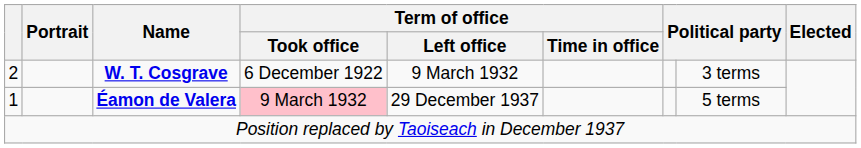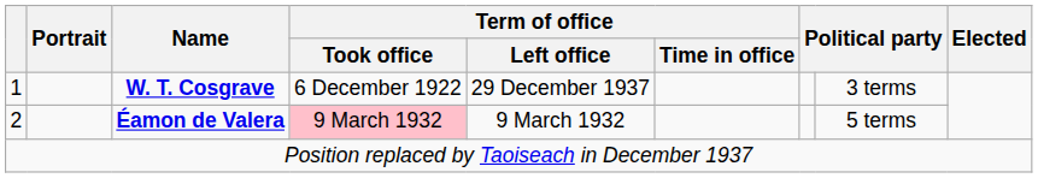 <table class="wikitable" style="text-align:center">
 <tr>
 <th rowspan=2></th>
 <th rowspan=2>Portrait</th>
 <th rowspan=2>Name<br></th>
 <th colspan=3>Term of office</th>
 <th colspan=2 rowspan=2>Political party</th>
 <th rowspan=2>Elected</th>
 </tr>
 <tr>
 <th>Took office</th>
 <th>Left office</th>
 <th>Time in office</th>
 </tr>
 <tr>
-<td>2</td>
+<td>1</td>
 <td></td>
 <td><strong><a href='#'>W. T. Cosgrave</a></strong><br></td>
 <td>6 December 1922</td>
-<td>9 March 1932</td>
+<td>29 December 1937</td>
 <td></td>
 <td></td>
 <td>3 terms</td>
 </tr>
 <tr>
-<td>1</td>
+<td>2</td>
 <td></td>
 <td><strong><a href='#'>Éamon de Valera</a></strong><br></td>
 <td style="background: pink;">9 March 1932</td>
-<td>29 December 1937</td>
+<td>9 March 1932</td>
 <td></td>
 <td></td>
 <td>5 terms</td>
 </tr>
 <tr>
 <td colspan="9"><em>Position replaced by <a href='#'>Taoiseach</a> in December 1937</em></td>
 </tr>
 </table>
